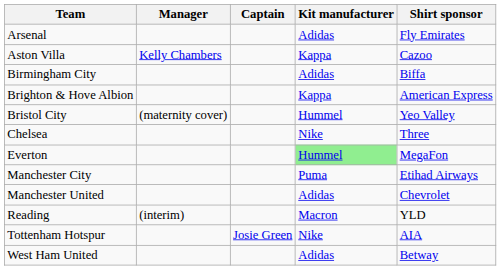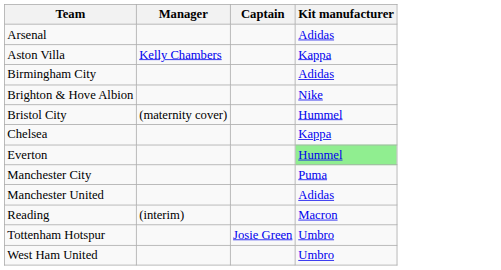 <table class="wikitable sortable" style="text-align:left;">
 <tr>
 <th>Team</th>
 <th>Manager</th>
 <th>Captain</th>
 <th>Kit manufacturer</th>
-<th>Shirt sponsor</th>
 </tr>
 <tr>
 <td>Arsenal</td>
 <td> </td>
 <td> </td>
 <td><a href='#'>Adidas</a></td>
-<td><a href='#'>Fly Emirates</a></td>
 </tr>
 <tr>
 <td>Aston Villa</td>
 <td> <a href='#'>Kelly Chambers</a></td>
 <td> </td>
 <td><a href='#'>Kappa</a></td>
-<td><a href='#'>Cazoo</a></td>
 </tr>
 <tr>
 <td>Birmingham City</td>
 <td> </td>
 <td> </td>
 <td><a href='#'>Adidas</a></td>
-<td><a href='#'>Biffa</a></td>
 </tr>
 <tr>
 <td>Brighton & Hove Albion</td>
 <td> </td>
 <td> </td>
-<td><a href='#'>Kappa</a></td>
-<td><a href='#'>American Express</a></td>
+<td><a href='#'>Nike</a></td>
 </tr>
 <tr>
 <td>Bristol City</td>
 <td>  (maternity cover)</td>
 <td> </td>
 <td><a href='#'>Hummel</a></td>
-<td><a href='#'>Yeo Valley</a></td>
 </tr>
 <tr>
 <td>Chelsea</td>
 <td> </td>
 <td> </td>
-<td><a href='#'>Nike</a></td>
-<td><a href='#'>Three</a></td>
+<td><a href='#'>Kappa</a></td>
 </tr>
 <tr>
 <td>Everton</td>
 <td> </td>
 <td> </td>
 <td style="background: lightgreen;"><a href='#'>Hummel</a></td>
-<td><a href='#'>MegaFon</a></td>
 </tr>
 <tr>
 <td>Manchester City</td>
 <td> </td>
 <td> </td>
 <td><a href='#'>Puma</a></td>
-<td><a href='#'>Etihad Airways</a></td>
 </tr>
 <tr>
 <td>Manchester United</td>
 <td> </td>
 <td> </td>
 <td><a href='#'>Adidas</a></td>
-<td><a href='#'>Chevrolet</a></td>
 </tr>
 <tr>
 <td>Reading</td>
 <td>  (interim)</td>
 <td> </td>
 <td><a href='#'>Macron</a></td>
-<td>YLD</td>
 </tr>
 <tr>
 <td>Tottenham Hotspur</td>
 <td> </td>
 <td> <a href='#'>Josie Green</a></td>
-<td><a href='#'>Nike</a></td>
-<td><a href='#'>AIA</a></td>
+<td><a href='#'>Umbro</a></td>
 </tr>
 <tr>
 <td>West Ham United</td>
 <td> </td>
 <td> </td>
-<td><a href='#'>Adidas</a></td>
-<td><a href='#'>Betway</a></td>
+<td><a href='#'>Umbro</a></td>
 </tr>
 </table>
